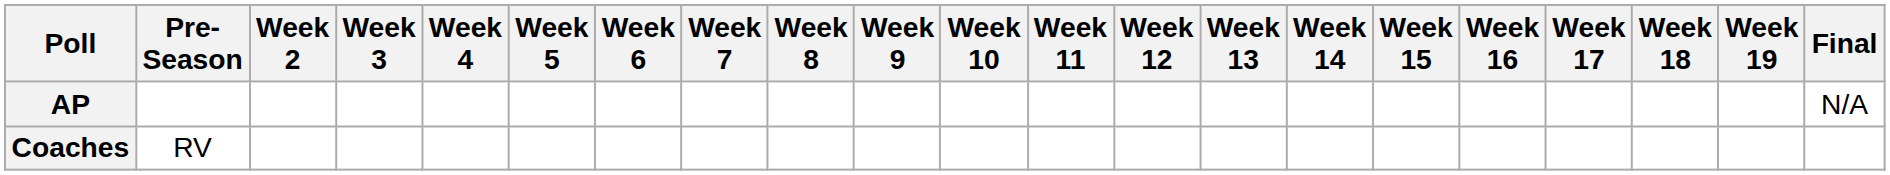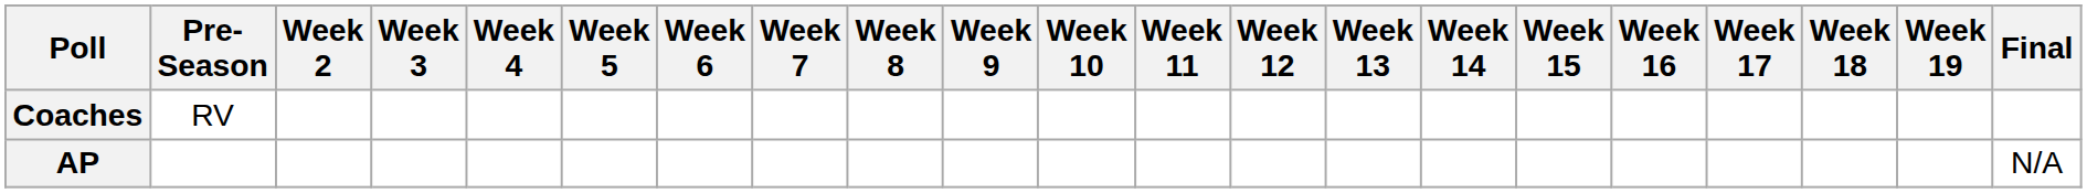 <table class="wikitable" style="white-space:nowrap;font-size:90%">
 <tr>
 <th>Poll</th>
 <th>Pre-<br>Season</th>
 <th>Week<br>2</th>
 <th>Week<br>3</th>
 <th>Week<br>4</th>
 <th>Week<br>5</th>
 <th>Week<br>6</th>
 <th>Week<br>7</th>
 <th>Week<br>8</th>
 <th>Week<br>9</th>
 <th>Week<br>10</th>
 <th>Week<br>11</th>
 <th>Week<br>12</th>
 <th>Week<br>13</th>
 <th>Week<br>14</th>
 <th>Week<br>15</th>
 <th>Week<br>16</th>
 <th>Week<br>17</th>
 <th>Week<br>18</th>
 <th>Week<br>19</th>
 <th>Final</th>
 </tr>
 <tr style="text-align:center;">
+<th>Coaches</th>
+<td style="background:#FFF;">RV</td>
+<td style="background:#FFF;"></td>
+<td style="background:#FFF;"></td>
+<td style="background:#FFF;"></td>
+<td style="background:#FFF;"></td>
+<td style="background:#FFF;"></td>
+<td style="background:#FFF;"></td>
+<td style="background:#FFF;"></td>
+<td style="background:#FFF;"></td>
+<td style="background:#FFF;"></td>
+<td style="background:#FFF;"></td>
+<td style="background:#FFF;"></td>
+<td style="background:#FFF;"></td>
+<td style="background:#FFF;"></td>
+<td style="background:#FFF;"></td>
+<td style="background:#FFF;"></td>
+<td style="background:#FFF;"></td>
+<td style="background:#FFF;"></td>
+<td style="background:#FFF;"></td>
+<td style="background:#FFF;"></td>
+</tr>
+<tr style="text-align:center;">
 <th>AP</th>
 <td style="background:#FFF;"></td>
 <td style="background:#FFF;"></td>
 <td style="background:#FFF;"></td>
 <td style="background:#FFF;"></td>
 <td style="background:#FFF;"></td>
 <td style="background:#FFF;"></td>
 <td style="background:#FFF;"></td>
 <td style="background:#FFF;"></td>
 <td style="background:#FFF;"></td>
 <td style="background:#FFF;"></td>
 <td style="background:#FFF;"></td>
 <td style="background:#FFF;"></td>
 <td style="background:#FFF;"></td>
 <td style="background:#FFF;"></td>
 <td style="background:#FFF;"></td>
 <td style="background:#FFF;"></td>
 <td style="background:#FFF;"></td>
 <td style="background:#FFF;"></td>
 <td style="background:#FFF;"></td>
 <td style="background:#FFF;">N/A</td>
 </tr>
-<tr style="text-align:center;">
-<th>Coaches</th>
-<td style="background:#FFF;">RV</td>
-<td style="background:#FFF;"></td>
-<td style="background:#FFF;"></td>
-<td style="background:#FFF;"></td>
-<td style="background:#FFF;"></td>
-<td style="background:#FFF;"></td>
-<td style="background:#FFF;"></td>
-<td style="background:#FFF;"></td>
-<td style="background:#FFF;"></td>
-<td style="background:#FFF;"></td>
-<td style="background:#FFF;"></td>
-<td style="background:#FFF;"></td>
-<td style="background:#FFF;"></td>
-<td style="background:#FFF;"></td>
-<td style="background:#FFF;"></td>
-<td style="background:#FFF;"></td>
-<td style="background:#FFF;"></td>
-<td style="background:#FFF;"></td>
-<td style="background:#FFF;"></td>
-<td style="background:#FFF;"></td>
-</tr>
 </table>
